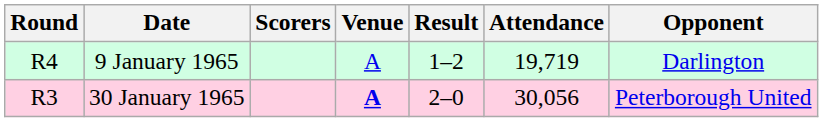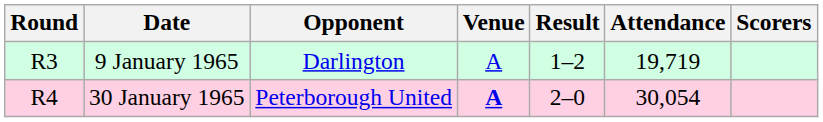 <table class="wikitable sortable" style="font-size:100%; text-align:center">
 <tr>
 <th>Round</th>
 <th>Date</th>
-<th>Scorers</th>
+<th>Opponent</th>
 <th>Venue</th>
 <th>Result</th>
 <th>Attendance</th>
-<th>Opponent</th>
+<th>Scorers</th>
 </tr>
 <tr style="background-color: #d0ffe3;">
-<td>R4</td>
+<td>R3</td>
 <td>9 January 1965</td>
-<td></td>
+<td><a href='#'>Darlington</a></td>
 <td><a href='#'>A</a></td>
 <td>1–2</td>
 <td>19,719</td>
-<td><a href='#'>Darlington</a></td>
+<td></td>
 </tr>
 <tr style="background-color: #ffd0e3;">
-<td>R3</td>
+<td>R4</td>
 <td>30 January 1965</td>
-<td></td>
+<td><a href='#'>Peterborough United</a></td>
 <td><strong><a href='#'>A</a></strong></td>
 <td>2–0</td>
-<td>30,056</td>
-<td><a href='#'>Peterborough United</a></td>
+<td>30,054</td>
+<td></td>
 </tr>
 </table>
